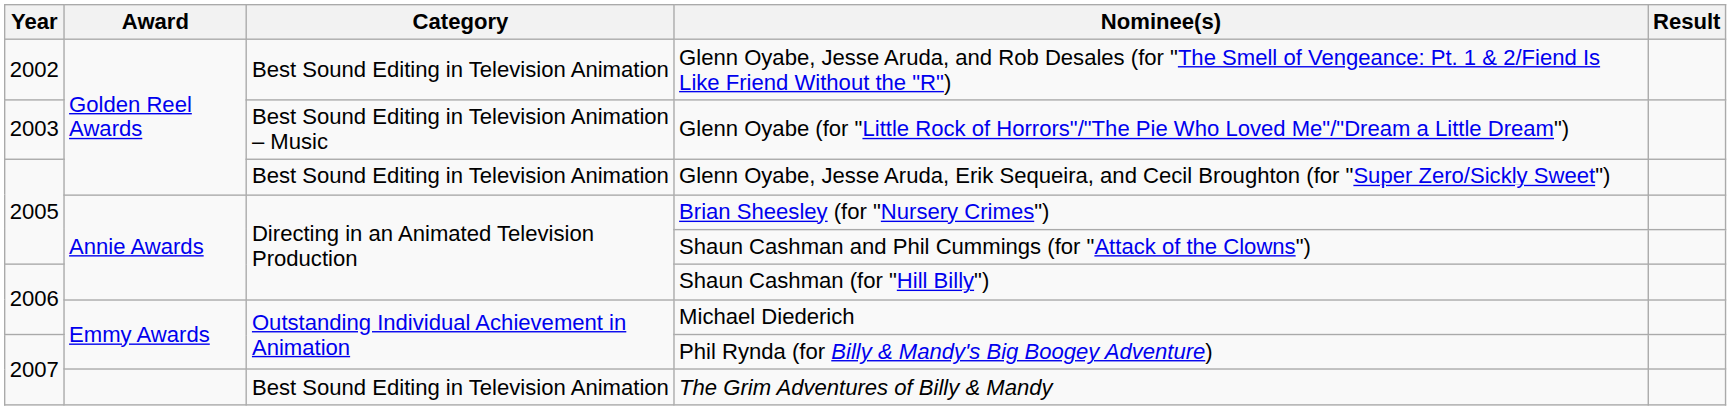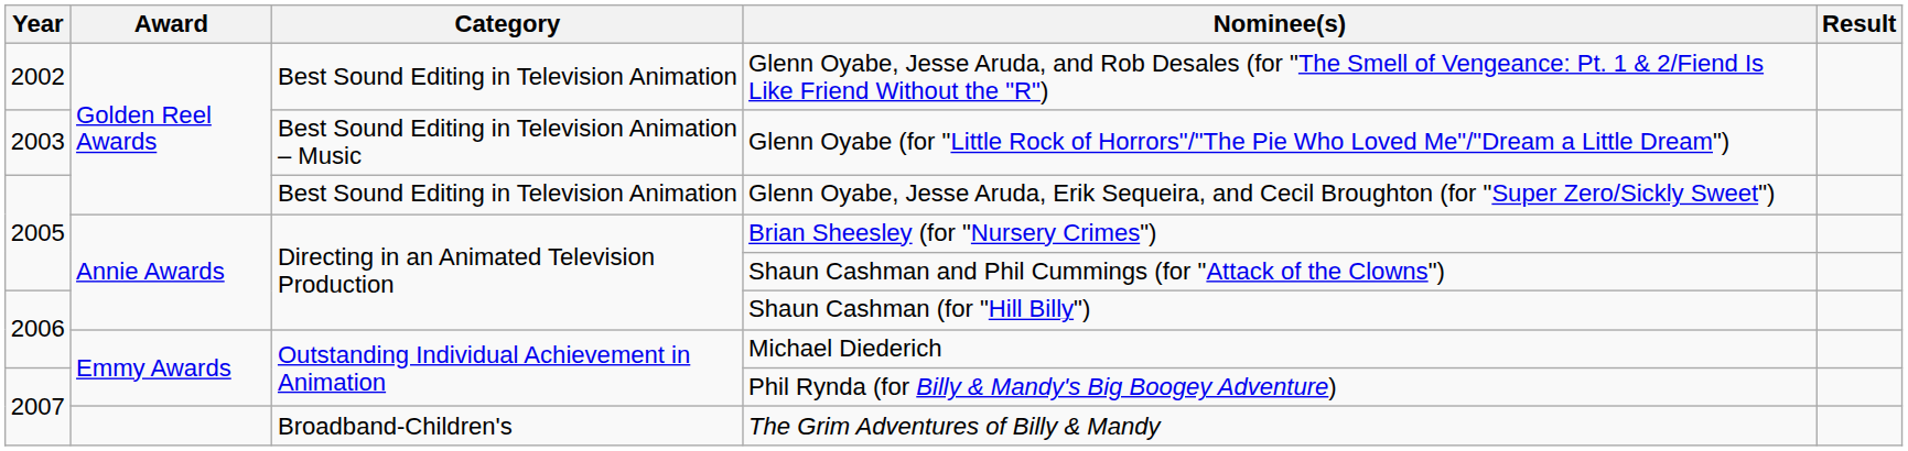 <table class="wikitable sortable">
 <tr>
 <th>Year</th>
 <th>Award</th>
 <th>Category</th>
 <th>Nominee(s)</th>
 <th>Result</th>
 </tr>
 <tr>
 <td>2002</td>
 <td rowspan="3"><a href='#'>Golden Reel Awards</a></td>
 <td>Best Sound Editing in Television Animation</td>
 <td>Glenn Oyabe, Jesse Aruda, and Rob Desales (for "<a href='#'>The Smell of Vengeance: Pt. 1 & 2/Fiend Is Like Friend Without the "R"</a>)</td>
 <td></td>
 </tr>
 <tr>
 <td>2003</td>
 <td>Best Sound Editing in Television Animation – Music</td>
 <td>Glenn Oyabe (for "<a href='#'>Little Rock of Horrors"/"The Pie Who Loved Me"/"Dream a Little Dream</a>")</td>
 <td></td>
 </tr>
 <tr>
 <td rowspan="3">2005</td>
 <td>Best Sound Editing in Television Animation</td>
 <td>Glenn Oyabe, Jesse Aruda, Erik Sequeira, and Cecil Broughton (for "<a href='#'>Super Zero/Sickly Sweet</a>")</td>
 <td></td>
 </tr>
 <tr>
 <td rowspan="3"><a href='#'>Annie Awards</a></td>
 <td rowspan="3">Directing in an Animated Television Production</td>
 <td><a href='#'>Brian Sheesley</a> (for "<a href='#'>Nursery Crimes</a>")</td>
 <td></td>
 </tr>
 <tr>
 <td>Shaun Cashman and Phil Cummings (for "<a href='#'>Attack of the Clowns</a>")</td>
 <td></td>
 </tr>
 <tr>
 <td rowspan="2">2006</td>
 <td>Shaun Cashman (for "<a href='#'>Hill Billy</a>")</td>
 <td></td>
 </tr>
 <tr>
 <td rowspan="2"><a href='#'>Emmy Awards</a></td>
 <td rowspan="2"><a href='#'>Outstanding Individual Achievement in Animation</a></td>
 <td>Michael Diederich</td>
 <td></td>
 </tr>
 <tr>
 <td rowspan="2">2007</td>
 <td>Phil Rynda (for <em><a href='#'>Billy & Mandy's Big Boogey Adventure</a></em>)</td>
 <td></td>
 </tr>
 <tr>
 <td></td>
-<td>Best Sound Editing in Television Animation</td>
+<td>Broadband-Children's</td>
 <td><em>The Grim Adventures of Billy & Mandy</em></td>
 <td></td>
 </tr>
 </table>
